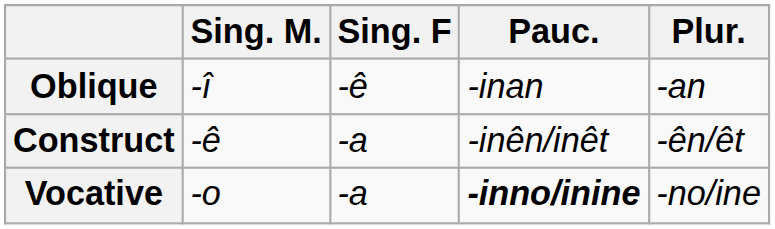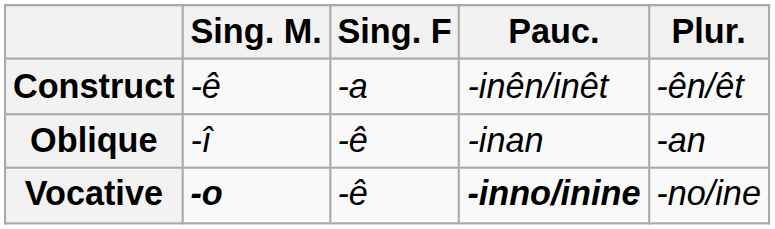 <table class="wikitable">
 <tr>
 </tr>
 <tr>
 <th></th>
 <th>Sing. M.</th>
 <th>Sing. F</th>
 <th>Pauc.</th>
 <th>Plur.</th>
 </tr>
 <tr>
+<th>Construct</th>
+<td><em>-ê</em></td>
+<td><em>-a</em></td>
+<td><em>-inên/inêt</em></td>
+<td><em>-ên/êt</em></td>
+</tr>
+<tr>
 <th>Oblique</th>
 <td><em>-î</em></td>
 <td><em>-ê</em></td>
 <td><em>-inan</em></td>
 <td><em>-an</em></td>
 </tr>
 <tr>
-<th>Construct</th>
+<th>Vocative</th>
+<td><strong><em>-o</em></strong></td>
 <td><em>-ê</em></td>
-<td><em>-a</em></td>
-<td><em>-inên/inêt</em></td>
-<td><em>-ên/êt</em></td>
-</tr>
-<tr>
-<th>Vocative</th>
-<td><em>-o</em></td>
-<td><em>-a</em></td>
 <td><strong><em>-inno/inine</em></strong></td>
 <td><em>-no/ine</em></td>
 </tr>
 </table>
